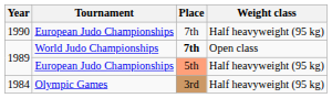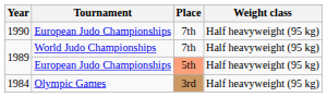 <table class=wikitable>
 <tr>
 <th>Year</th>
 <th>Tournament</th>
 <th>Place</th>
 <th>Weight class</th>
 </tr>
 <tr>
 <td>1990</td>
 <td><a href='#'>European Judo Championships</a></td>
 <td align="center">7th</td>
 <td>Half heavyweight (95 kg)</td>
 </tr>
 <tr>
 <td rowspan=2>1989</td>
 <td><a href='#'>World Judo Championships</a></td>
-<td align="center"><strong>7th</strong></td>
-<td>Open class</td>
+<td align="center">7th</td>
+<td>Half heavyweight (95 kg)</td>
 </tr>
 <tr>
 <td><a href='#'>European Judo Championships</a></td>
 <td align="center" style="background: lightsalmon;">5th</td>
 <td>Half heavyweight (95 kg)</td>
 </tr>
 <tr>
 <td>1984</td>
 <td><a href='#'>Olympic Games</a></td>
 <td bgcolor="cc9966" align="center">3rd</td>
 <td>Half heavyweight (95 kg)</td>
 </tr>
 </table>
